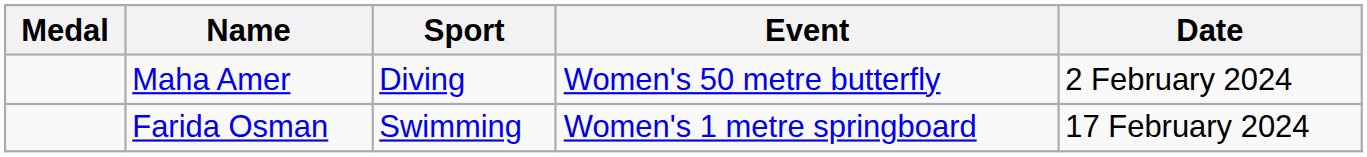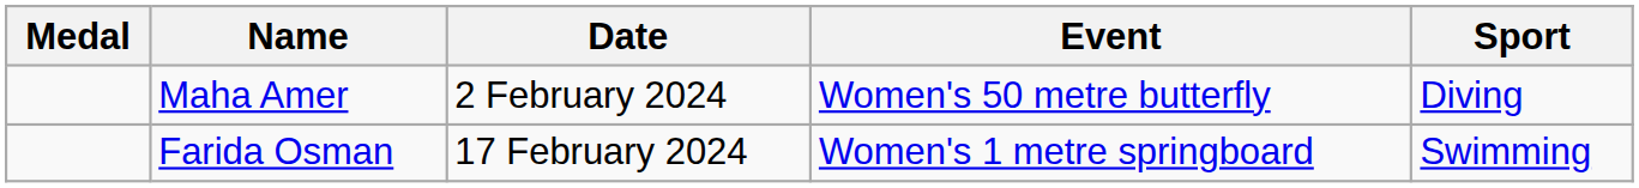 <table class="wikitable sortable" style="font-size:90%; width:50%;">
 <tr>
 <th>Medal</th>
 <th>Name</th>
+<th>Date</th>
+<th>Event</th>
 <th>Sport</th>
-<th>Event</th>
-<th>Date</th>
 </tr>
 <tr>
 <td></td>
 <td><a href='#'>Maha Amer</a></td>
+<td>2 February 2024</td>
+<td><a href='#'>Women's 50 metre butterfly</a></td>
 <td><a href='#'>Diving</a></td>
-<td><a href='#'>Women's 50 metre butterfly</a></td>
-<td>2 February 2024</td>
 </tr>
 <tr>
 <td></td>
 <td><a href='#'>Farida Osman</a></td>
+<td>17 February 2024</td>
+<td><a href='#'>Women's 1 metre springboard</a></td>
 <td><a href='#'>Swimming</a></td>
-<td><a href='#'>Women's 1 metre springboard</a></td>
-<td>17 February 2024</td>
 </tr>
 </table>
